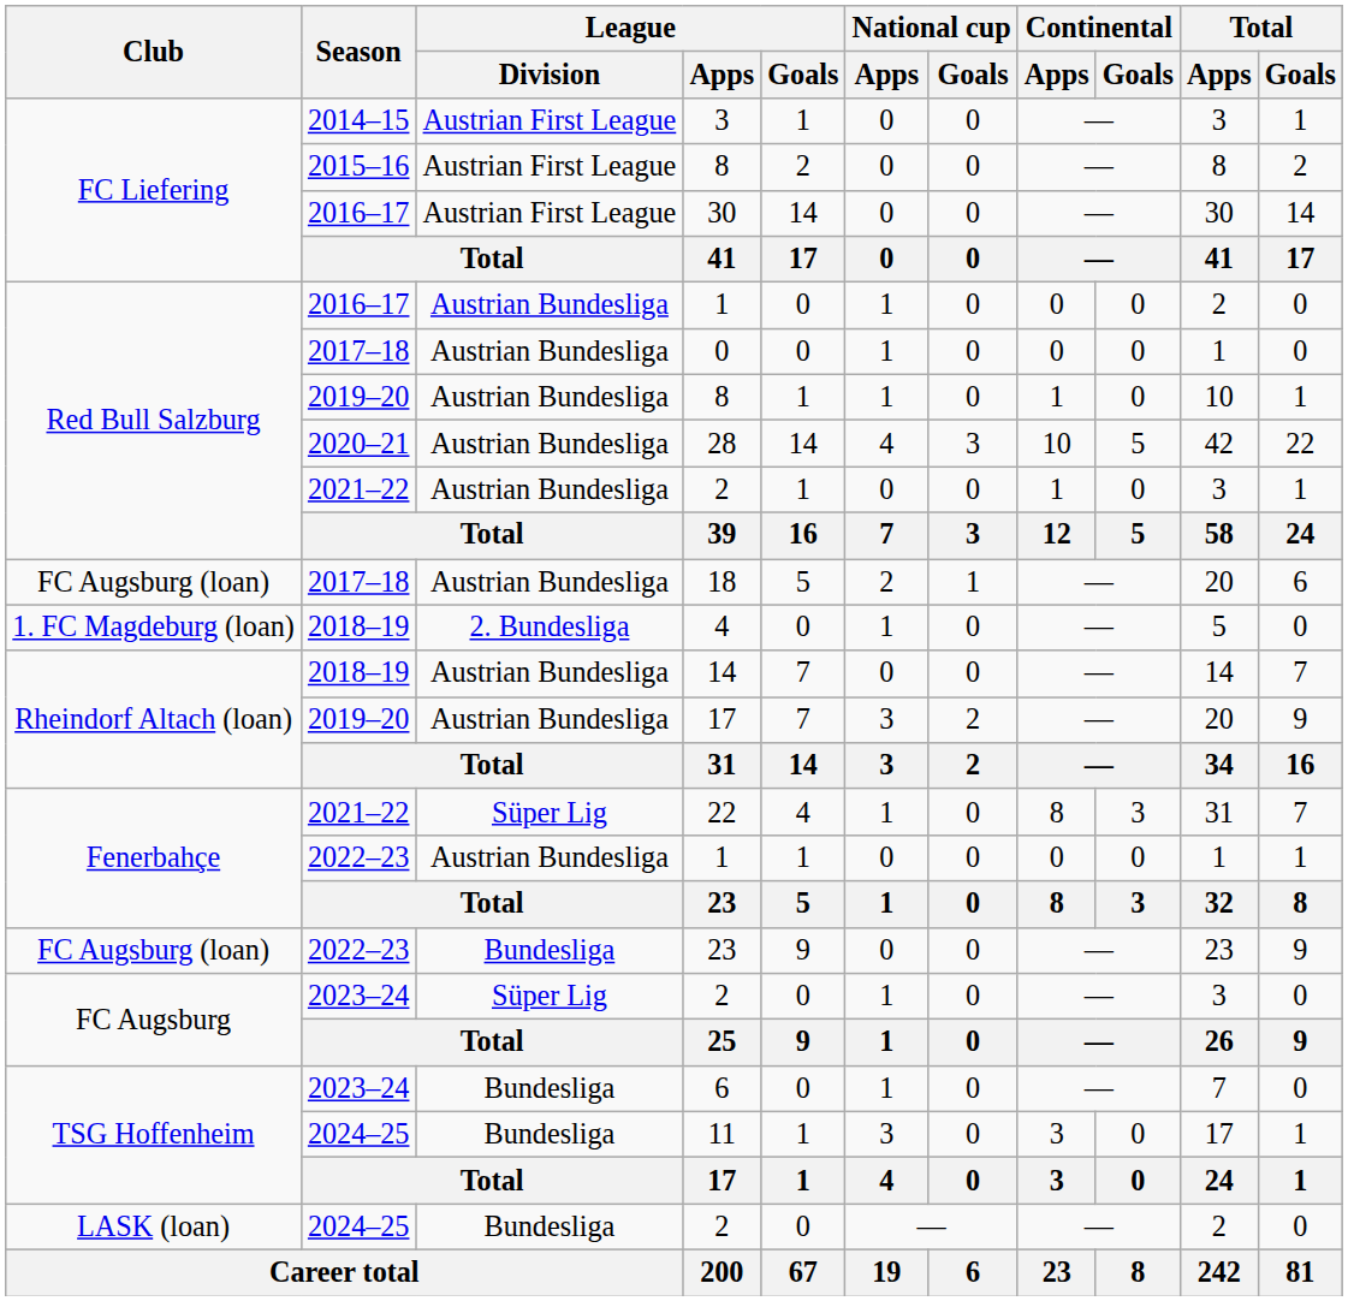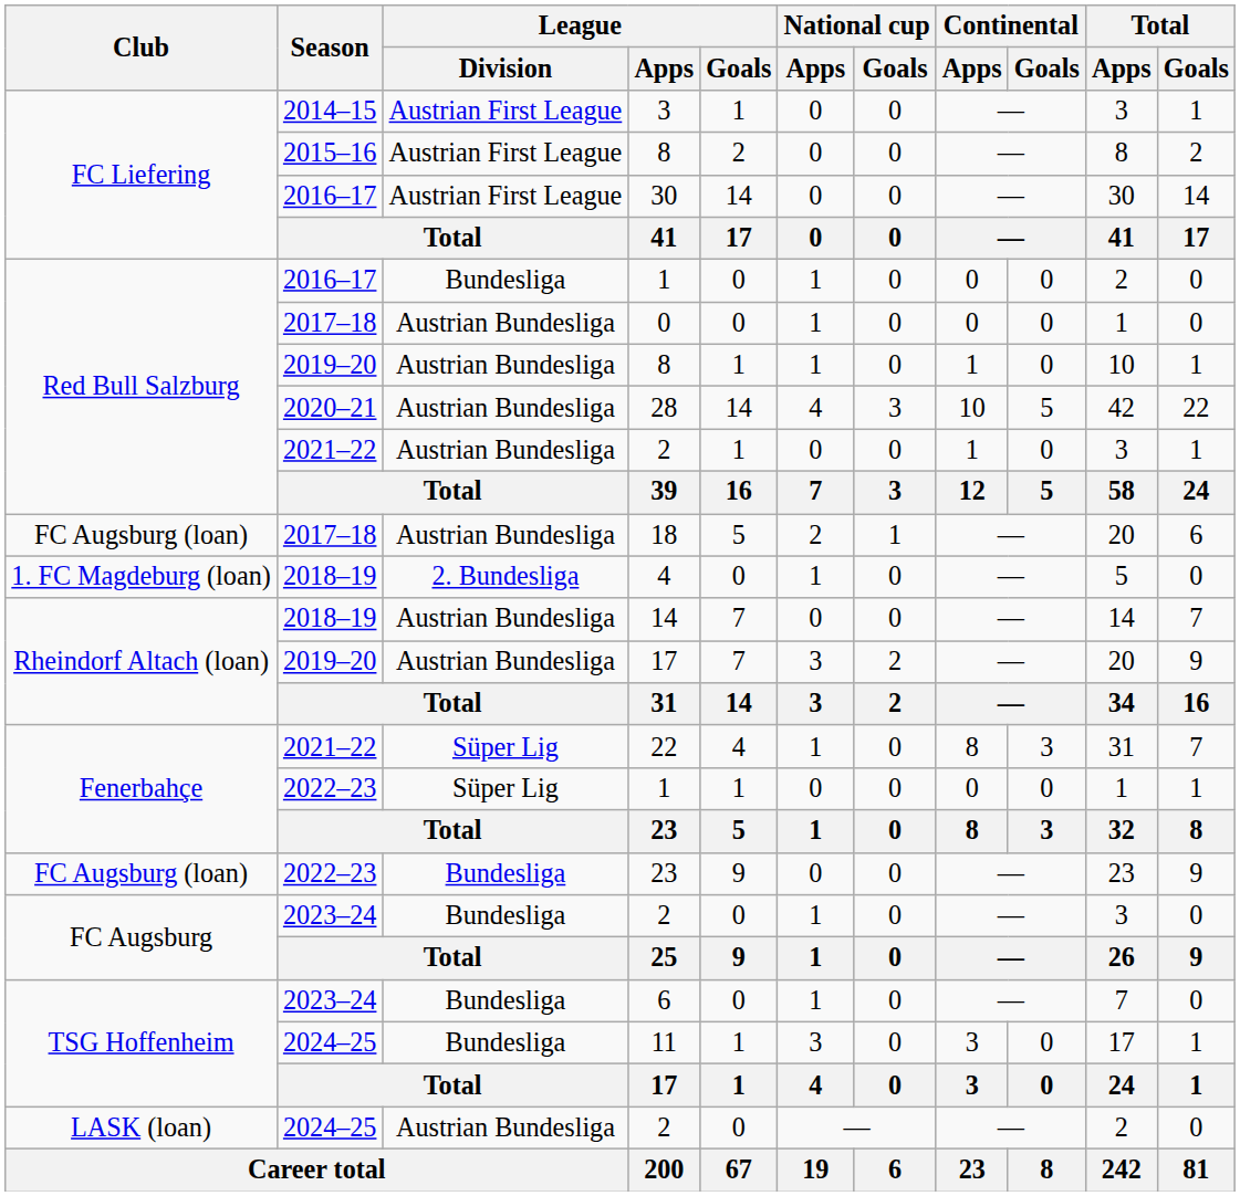 <table class="wikitable" style="text-align:center">
 <tr>
 <th rowspan="2">Club</th>
 <th rowspan="2">Season</th>
 <th colspan="3">League</th>
 <th colspan="2">National cup</th>
 <th colspan="2">Continental</th>
 <th colspan="2">Total</th>
 </tr>
 <tr>
 <th>Division</th>
 <th>Apps</th>
 <th>Goals</th>
 <th>Apps</th>
 <th>Goals</th>
 <th>Apps</th>
 <th>Goals</th>
 <th>Apps</th>
 <th>Goals</th>
 </tr>
 <tr>
 <td rowspan="4"><a href='#'>FC Liefering</a></td>
 <td><a href='#'>2014–15</a></td>
 <td><a href='#'>Austrian First League</a></td>
 <td>3</td>
 <td>1</td>
 <td>0</td>
 <td>0</td>
 <td colspan="2">—</td>
 <td>3</td>
 <td>1</td>
 </tr>
 <tr>
 <td><a href='#'>2015–16</a></td>
 <td>Austrian First League</td>
 <td>8</td>
 <td>2</td>
 <td>0</td>
 <td>0</td>
 <td colspan="2">—</td>
 <td>8</td>
 <td>2</td>
 </tr>
 <tr>
 <td><a href='#'>2016–17</a></td>
 <td>Austrian First League</td>
 <td>30</td>
 <td>14</td>
 <td>0</td>
 <td>0</td>
 <td colspan="2">—</td>
 <td>30</td>
 <td>14</td>
 </tr>
 <tr>
 <th colspan="2">Total</th>
 <th>41</th>
 <th>17</th>
 <th>0</th>
 <th>0</th>
 <th colspan="2">—</th>
 <th>41</th>
 <th>17</th>
 </tr>
 <tr>
 <td rowspan="6"><a href='#'>Red Bull Salzburg</a></td>
 <td><a href='#'>2016–17</a></td>
-<td><a href='#'>Austrian Bundesliga</a></td>
+<td>Bundesliga</td>
 <td>1</td>
 <td>0</td>
 <td>1</td>
 <td>0</td>
 <td>0</td>
 <td>0</td>
 <td>2</td>
 <td>0</td>
 </tr>
 <tr>
 <td><a href='#'>2017–18</a></td>
 <td>Austrian Bundesliga</td>
 <td>0</td>
 <td>0</td>
 <td>1</td>
 <td>0</td>
 <td>0</td>
 <td>0</td>
 <td>1</td>
 <td>0</td>
 </tr>
 <tr>
 <td><a href='#'>2019–20</a></td>
 <td>Austrian Bundesliga</td>
 <td>8</td>
 <td>1</td>
 <td>1</td>
 <td>0</td>
 <td>1</td>
 <td>0</td>
 <td>10</td>
 <td>1</td>
 </tr>
 <tr>
 <td><a href='#'>2020–21</a></td>
 <td>Austrian Bundesliga</td>
 <td>28</td>
 <td>14</td>
 <td>4</td>
 <td>3</td>
 <td>10</td>
 <td>5</td>
 <td>42</td>
 <td>22</td>
 </tr>
 <tr>
 <td><a href='#'>2021–22</a></td>
 <td>Austrian Bundesliga</td>
 <td>2</td>
 <td>1</td>
 <td>0</td>
 <td>0</td>
 <td>1</td>
 <td>0</td>
 <td>3</td>
 <td>1</td>
 </tr>
 <tr>
 <th colspan="2">Total</th>
 <th>39</th>
 <th>16</th>
 <th>7</th>
 <th>3</th>
 <th>12</th>
 <th>5</th>
 <th>58</th>
 <th>24</th>
 </tr>
 <tr>
 <td>FC Augsburg (loan)</td>
 <td><a href='#'>2017–18</a></td>
 <td>Austrian Bundesliga</td>
 <td>18</td>
 <td>5</td>
 <td>2</td>
 <td>1</td>
 <td colspan="2">—</td>
 <td>20</td>
 <td>6</td>
 </tr>
 <tr>
 <td><a href='#'>1. FC Magdeburg</a> (loan)</td>
 <td><a href='#'>2018–19</a></td>
 <td><a href='#'>2. Bundesliga</a></td>
 <td>4</td>
 <td>0</td>
 <td>1</td>
 <td>0</td>
 <td colspan="2">—</td>
 <td>5</td>
 <td>0</td>
 </tr>
 <tr>
 <td rowspan="3"><a href='#'>Rheindorf Altach</a> (loan)</td>
 <td><a href='#'>2018–19</a></td>
 <td>Austrian Bundesliga</td>
 <td>14</td>
 <td>7</td>
 <td>0</td>
 <td>0</td>
 <td colspan="2">—</td>
 <td>14</td>
 <td>7</td>
 </tr>
 <tr>
 <td><a href='#'>2019–20</a></td>
 <td>Austrian Bundesliga</td>
 <td>17</td>
 <td>7</td>
 <td>3</td>
 <td>2</td>
 <td colspan="2">—</td>
 <td>20</td>
 <td>9</td>
 </tr>
 <tr>
 <th colspan="2">Total</th>
 <th>31</th>
 <th>14</th>
 <th>3</th>
 <th>2</th>
 <th colspan="2">—</th>
 <th>34</th>
 <th>16</th>
 </tr>
 <tr>
 <td rowspan="3"><a href='#'>Fenerbahçe</a></td>
 <td><a href='#'>2021–22</a></td>
 <td><a href='#'>Süper Lig</a></td>
 <td>22</td>
 <td>4</td>
 <td>1</td>
 <td>0</td>
 <td>8</td>
 <td>3</td>
 <td>31</td>
 <td>7</td>
 </tr>
 <tr>
 <td><a href='#'>2022–23</a></td>
-<td>Austrian Bundesliga</td>
+<td>Süper Lig</td>
 <td>1</td>
 <td>1</td>
 <td>0</td>
 <td>0</td>
 <td>0</td>
 <td>0</td>
 <td>1</td>
 <td>1</td>
 </tr>
 <tr>
 <th colspan="2">Total</th>
 <th>23</th>
 <th>5</th>
 <th>1</th>
 <th>0</th>
 <th>8</th>
 <th>3</th>
 <th>32</th>
 <th>8</th>
 </tr>
 <tr>
 <td><a href='#'>FC Augsburg</a> (loan)</td>
 <td><a href='#'>2022–23</a></td>
 <td><a href='#'>Bundesliga</a></td>
 <td>23</td>
 <td>9</td>
 <td>0</td>
 <td>0</td>
 <td colspan="2">—</td>
 <td>23</td>
 <td>9</td>
 </tr>
 <tr>
 <td rowspan="2">FC Augsburg</td>
 <td><a href='#'>2023–24</a></td>
-<td><a href='#'>Süper Lig</a></td>
+<td>Bundesliga</td>
 <td>2</td>
 <td>0</td>
 <td>1</td>
 <td>0</td>
 <td colspan="2">—</td>
 <td>3</td>
 <td>0</td>
 </tr>
 <tr>
 <th colspan="2">Total</th>
 <th>25</th>
 <th>9</th>
 <th>1</th>
 <th>0</th>
 <th colspan="2">—</th>
 <th>26</th>
 <th>9</th>
 </tr>
 <tr>
 <td rowspan="3"><a href='#'>TSG Hoffenheim</a></td>
 <td><a href='#'>2023–24</a></td>
 <td>Bundesliga</td>
 <td>6</td>
 <td>0</td>
 <td>1</td>
 <td>0</td>
 <td colspan="2">—</td>
 <td>7</td>
 <td>0</td>
 </tr>
 <tr>
 <td><a href='#'>2024–25</a></td>
 <td>Bundesliga</td>
 <td>11</td>
 <td>1</td>
 <td>3</td>
 <td>0</td>
 <td>3</td>
 <td>0</td>
 <td>17</td>
 <td>1</td>
 </tr>
 <tr>
 <th colspan="2">Total</th>
 <th>17</th>
 <th>1</th>
 <th>4</th>
 <th>0</th>
 <th>3</th>
 <th>0</th>
 <th>24</th>
 <th>1</th>
 </tr>
 <tr>
 <td><a href='#'>LASK</a> (loan)</td>
 <td><a href='#'>2024–25</a></td>
-<td>Bundesliga</td>
+<td>Austrian Bundesliga</td>
 <td>2</td>
 <td>0</td>
 <td colspan="2">—</td>
 <td colspan="2">—</td>
 <td>2</td>
 <td>0</td>
 </tr>
 <tr>
 <th colspan="3">Career total</th>
 <th>200</th>
 <th>67</th>
 <th>19</th>
 <th>6</th>
 <th>23</th>
 <th>8</th>
 <th>242</th>
 <th>81</th>
 </tr>
 </table>
